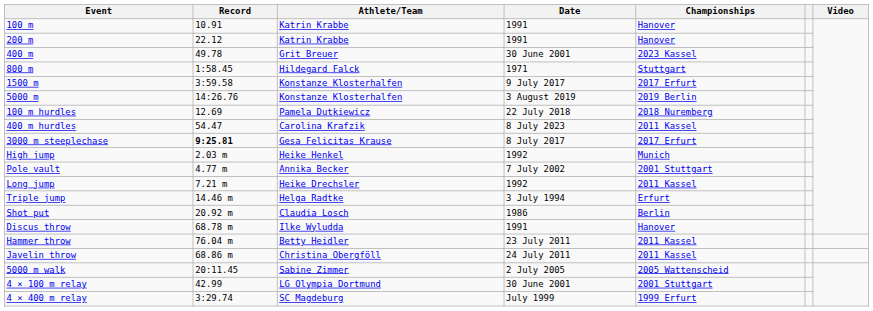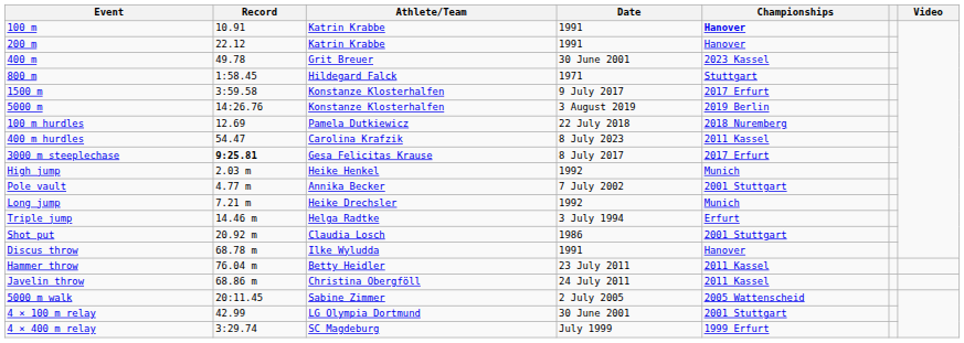 <table class="wikitable" style="font-size:95%; width: 95%;">
 <tr>
 <th>Event</th>
 <th>Record</th>
 <th>Athlete/Team</th>
 <th>Date</th>
 <th>Championships</th>
 <th></th>
 <th>Video</th>
 </tr>
 <tr>
 <td><a href='#'>100 m</a></td>
 <td>10.91</td>
 <td><a href='#'>Katrin Krabbe</a></td>
 <td>1991</td>
-<td><a href='#'>Hanover</a></td>
+<td><strong><a href='#'>Hanover</a></strong></td>
 <td></td>
 </tr>
 <tr>
 <td><a href='#'>200 m</a></td>
 <td>22.12</td>
 <td><a href='#'>Katrin Krabbe</a></td>
 <td>1991</td>
 <td><a href='#'>Hanover</a></td>
 <td></td>
 </tr>
 <tr>
 <td><a href='#'>400 m</a></td>
 <td>49.78</td>
 <td><a href='#'>Grit Breuer</a></td>
 <td>30 June 2001</td>
 <td><a href='#'>2023 Kassel</a></td>
 <td></td>
 </tr>
 <tr>
 <td><a href='#'>800 m</a></td>
 <td>1:58.45</td>
 <td><a href='#'>Hildegard Falck</a></td>
 <td>1971</td>
 <td><a href='#'>Stuttgart</a></td>
 <td></td>
 </tr>
 <tr>
 <td><a href='#'>1500 m</a></td>
 <td>3:59.58</td>
 <td><a href='#'>Konstanze Klosterhalfen</a></td>
 <td>9 July 2017</td>
 <td><a href='#'>2017 Erfurt</a></td>
 <td></td>
 </tr>
 <tr>
 <td><a href='#'>5000 m</a></td>
 <td>14:26.76 </td>
 <td><a href='#'>Konstanze Klosterhalfen</a></td>
 <td>3 August 2019</td>
 <td><a href='#'>2019 Berlin</a></td>
 <td></td>
 </tr>
 <tr>
 <td><a href='#'>100 m hurdles</a></td>
 <td>12.69 </td>
 <td><a href='#'>Pamela Dutkiewicz</a></td>
 <td>22 July 2018</td>
 <td><a href='#'>2018 Nuremberg</a></td>
 <td></td>
 </tr>
 <tr>
 <td><a href='#'>400 m hurdles</a></td>
 <td>54.47</td>
 <td><a href='#'>Carolina Krafzik</a></td>
 <td>8 July 2023</td>
 <td><a href='#'>2011 Kassel</a></td>
 <td></td>
 </tr>
 <tr>
 <td><a href='#'>3000 m steeplechase</a></td>
 <td><strong>9:25.81</strong></td>
 <td><a href='#'>Gesa Felicitas Krause</a></td>
 <td>8 July 2017</td>
 <td><a href='#'>2017 Erfurt</a></td>
 <td></td>
 </tr>
 <tr>
 <td><a href='#'>High jump</a></td>
 <td>2.03 m</td>
 <td><a href='#'>Heike Henkel</a></td>
 <td>1992</td>
 <td><a href='#'>Munich</a></td>
 <td></td>
 </tr>
 <tr>
 <td><a href='#'>Pole vault</a></td>
 <td>4.77 m</td>
 <td><a href='#'>Annika Becker</a></td>
 <td>7 July 2002</td>
 <td><a href='#'>2001 Stuttgart</a></td>
 <td></td>
 </tr>
 <tr>
 <td><a href='#'>Long jump</a></td>
 <td>7.21 m</td>
 <td><a href='#'>Heike Drechsler</a></td>
 <td>1992</td>
-<td><a href='#'>2011 Kassel</a></td>
+<td><a href='#'>Munich</a></td>
 <td></td>
 </tr>
 <tr>
 <td><a href='#'>Triple jump</a></td>
 <td>14.46 m </td>
 <td><a href='#'>Helga Radtke</a></td>
 <td>3 July 1994</td>
 <td><a href='#'>Erfurt</a></td>
 <td></td>
 </tr>
 <tr>
 <td><a href='#'>Shot put</a></td>
 <td>20.92 m</td>
 <td><a href='#'>Claudia Losch</a></td>
 <td>1986</td>
-<td><a href='#'>Berlin</a></td>
+<td><a href='#'>2001 Stuttgart</a></td>
 <td></td>
 </tr>
 <tr>
 <td><a href='#'>Discus throw</a></td>
 <td>68.78 m</td>
 <td><a href='#'>Ilke Wyludda</a></td>
 <td>1991</td>
 <td><a href='#'>Hanover</a></td>
 <td></td>
 </tr>
 <tr>
 <td><a href='#'>Hammer throw</a></td>
 <td>76.04 m</td>
 <td><a href='#'>Betty Heidler</a></td>
 <td>23 July 2011</td>
 <td><a href='#'>2011 Kassel</a></td>
 <td></td>
 <td> </td>
 </tr>
 <tr>
 <td><a href='#'>Javelin throw</a></td>
 <td>68.86 m</td>
 <td><a href='#'>Christina Obergföll</a></td>
 <td>24 July 2011</td>
 <td><a href='#'>2011 Kassel</a></td>
 <td></td>
 <td> </td>
 </tr>
 <tr>
 <td><a href='#'>5000 m walk</a></td>
 <td>20:11.45 </td>
 <td><a href='#'>Sabine Zimmer</a></td>
 <td>2 July 2005</td>
 <td><a href='#'>2005 Wattenscheid</a></td>
 <td></td>
 </tr>
 <tr>
 <td><a href='#'>4 × 100 m relay</a></td>
 <td>42.99</td>
 <td><a href='#'>LG Olympia Dortmund</a></td>
 <td>30 June 2001</td>
 <td><a href='#'>2001 Stuttgart</a></td>
 <td></td>
 </tr>
 <tr>
 <td><a href='#'>4 × 400 m relay</a></td>
 <td>3:29.74</td>
 <td><a href='#'>SC Magdeburg</a></td>
 <td>July 1999</td>
 <td><a href='#'>1999 Erfurt</a></td>
 <td></td>
 </tr>
 </table>
